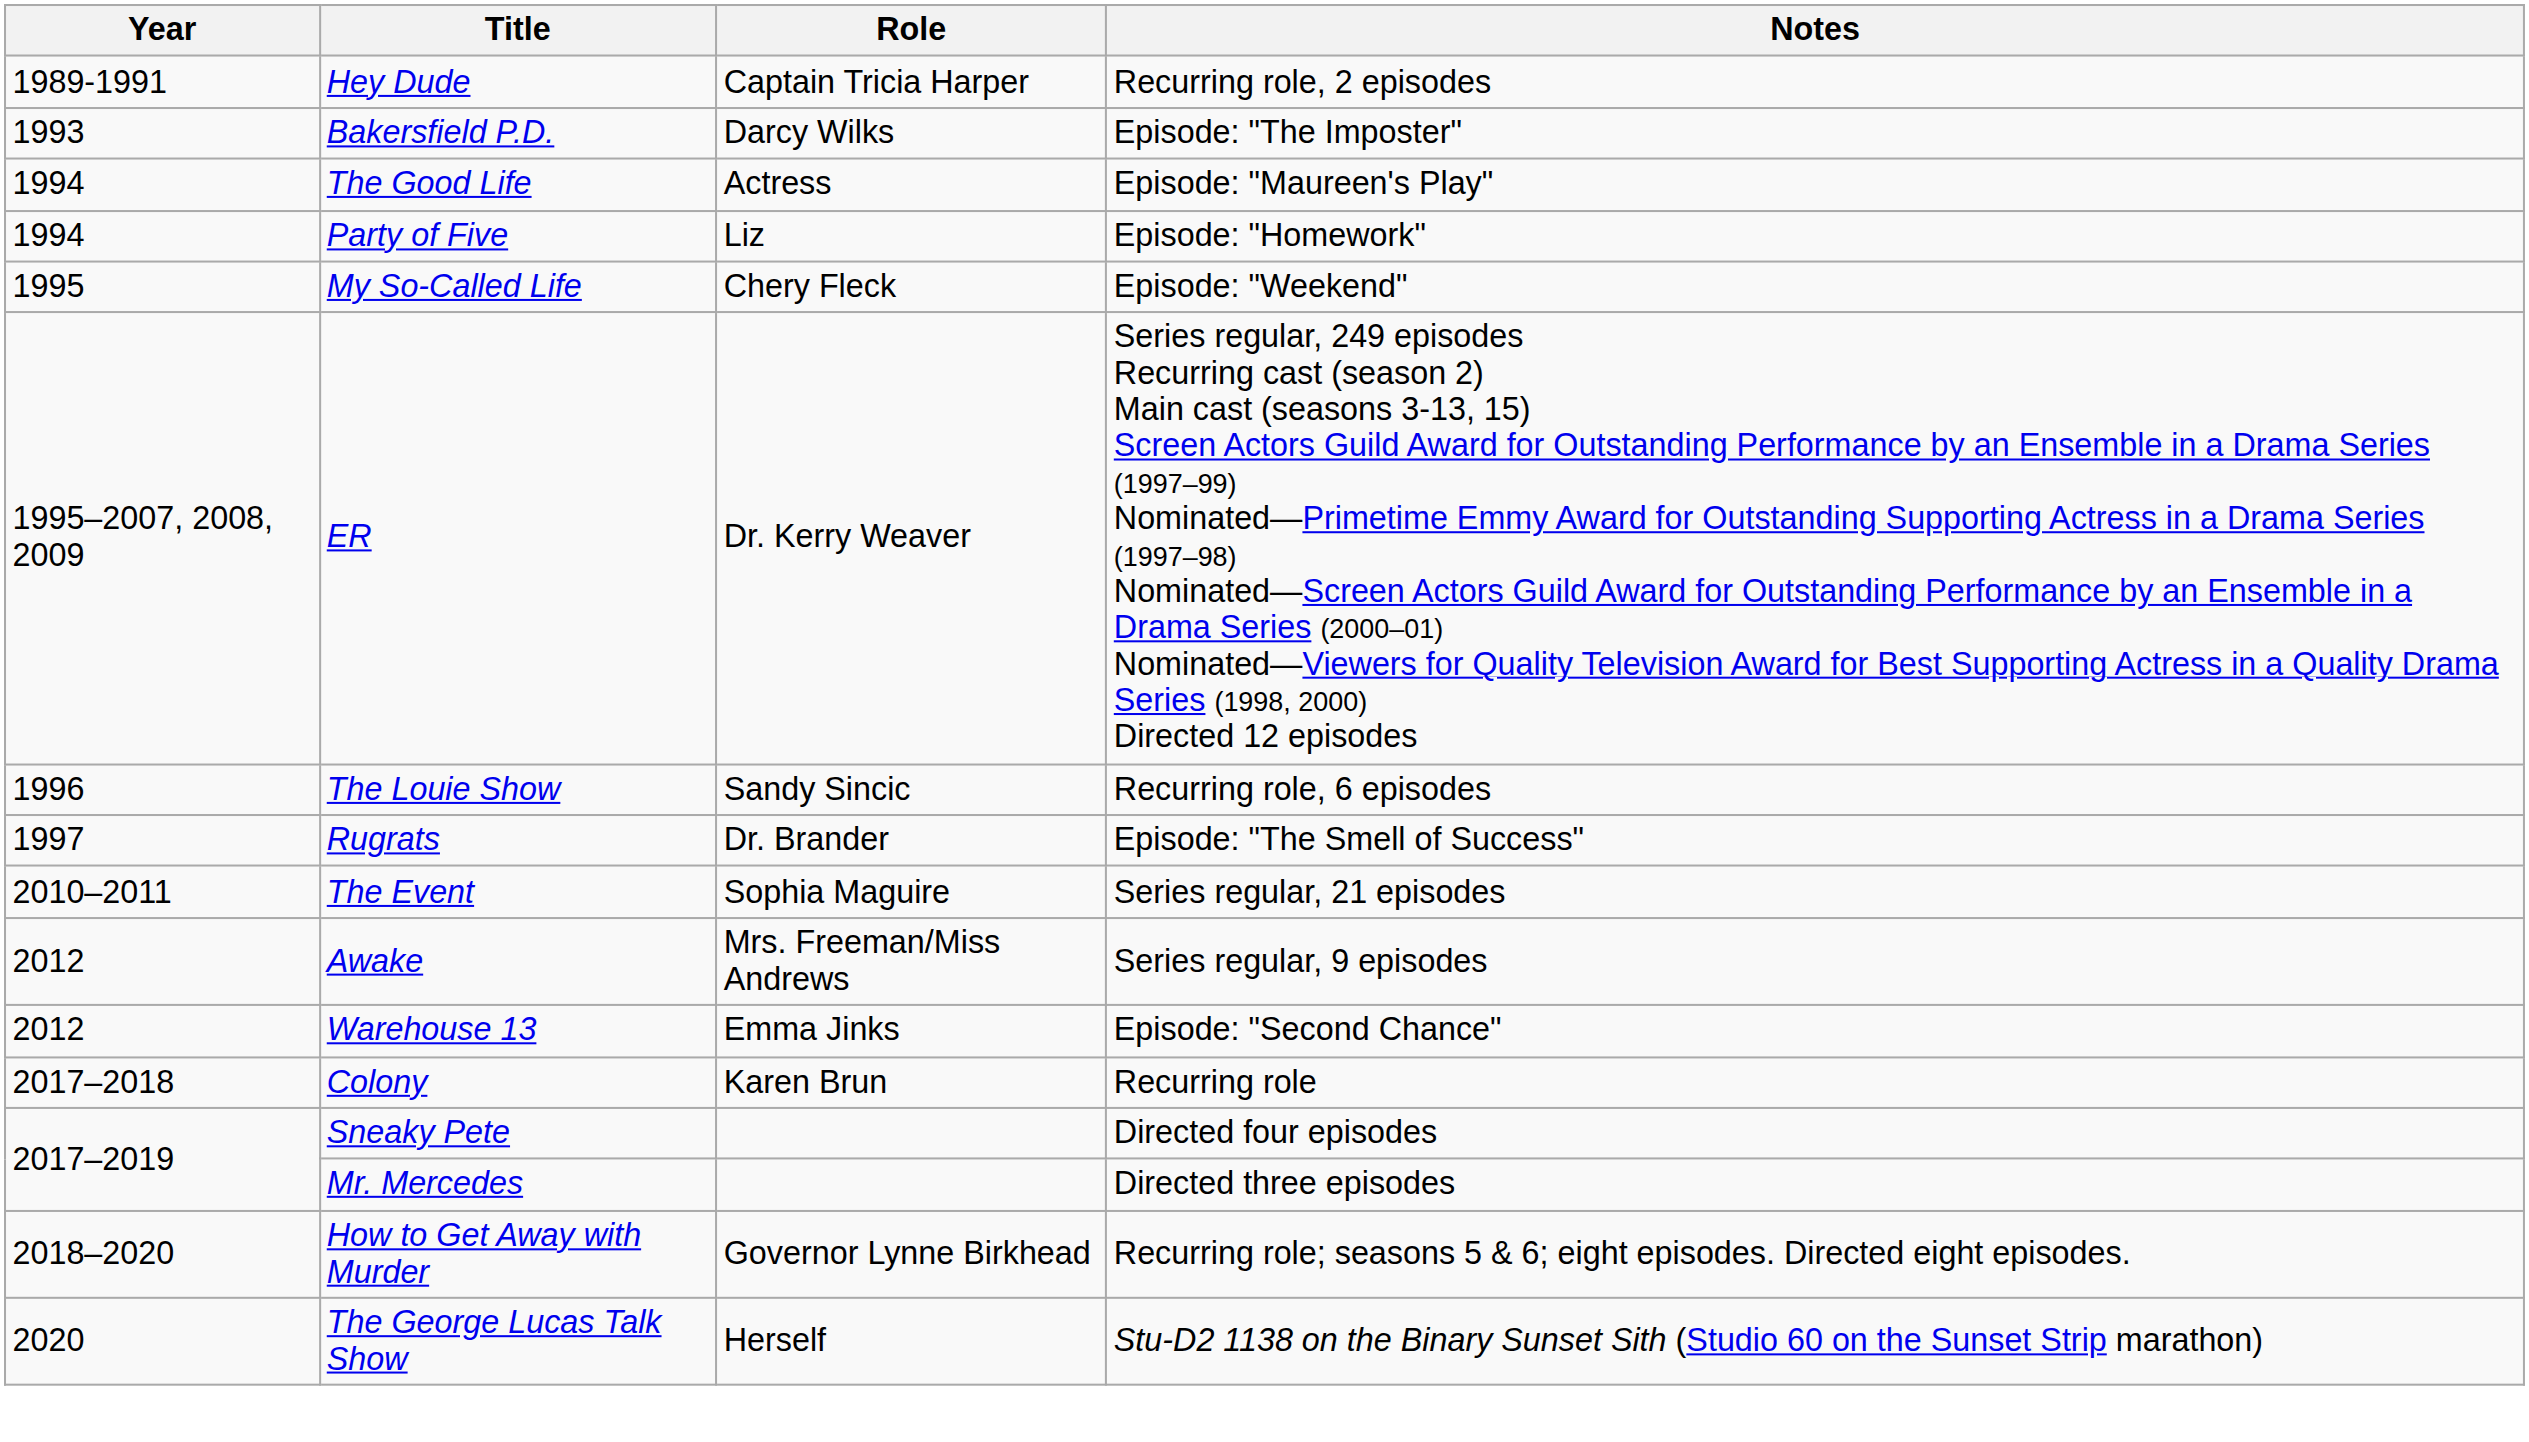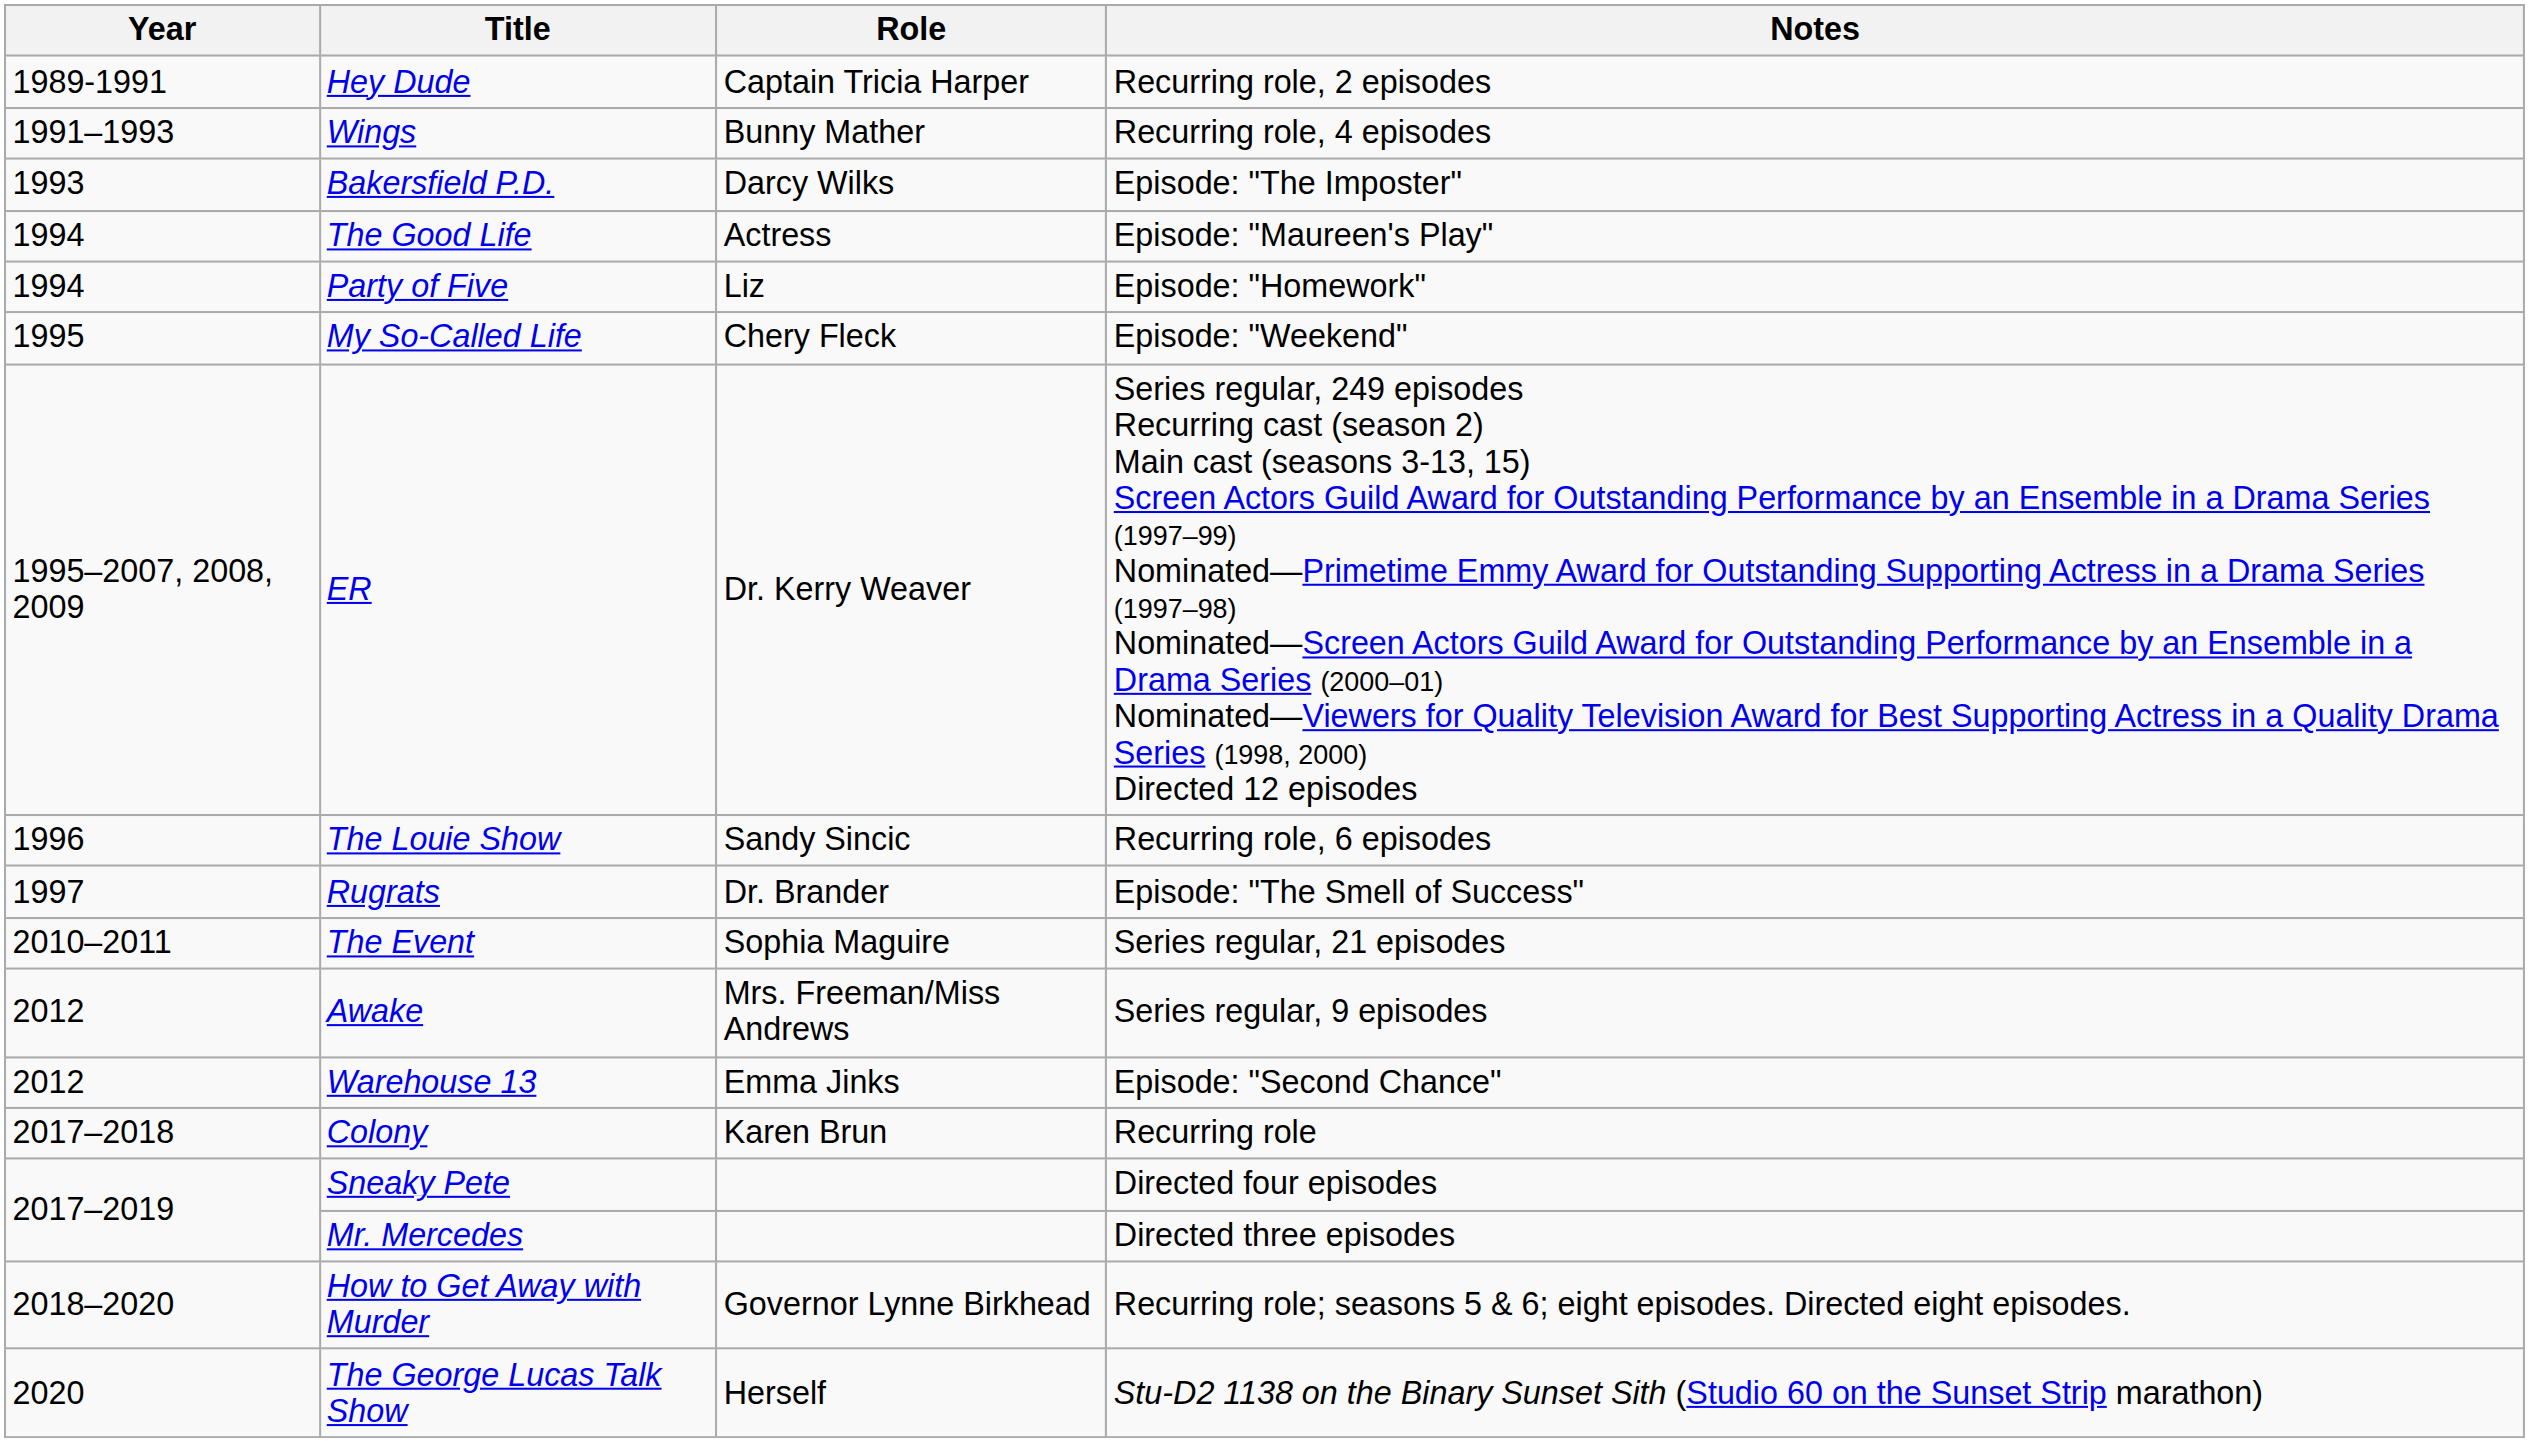 <table class="wikitable sortable">
 <tr>
 <th>Year</th>
 <th>Title</th>
 <th>Role</th>
 <th>Notes</th>
 </tr>
 <tr>
 <td>1989-1991</td>
 <td><em><a href='#'>Hey Dude</a></em></td>
 <td>Captain Tricia Harper</td>
 <td>Recurring role, 2 episodes</td>
+</tr>
+<tr>
+<td>1991–1993</td>
+<td><em><a href='#'>Wings</a></em></td>
+<td>Bunny Mather</td>
+<td>Recurring role, 4 episodes</td>
 </tr>
 <tr>
 <td>1993</td>
 <td><em><a href='#'>Bakersfield P.D.</a></em></td>
 <td>Darcy Wilks</td>
 <td>Episode: "The Imposter"</td>
 </tr>
 <tr>
 <td>1994</td>
 <td><em><a href='#'>The Good Life</a></em></td>
 <td>Actress</td>
 <td>Episode: "Maureen's Play"</td>
 </tr>
 <tr>
 <td>1994</td>
 <td><em><a href='#'>Party of Five</a></em></td>
 <td>Liz</td>
 <td>Episode: "Homework"</td>
 </tr>
 <tr>
 <td>1995</td>
 <td><em><a href='#'>My So-Called Life</a></em></td>
 <td>Chery Fleck</td>
 <td>Episode: "Weekend"</td>
 </tr>
 <tr>
 <td>1995–2007, 2008, 2009</td>
 <td><em><a href='#'>ER</a></em></td>
 <td>Dr. Kerry Weaver</td>
 <td>Series regular, 249 episodes<br>Recurring cast (season 2)<br>Main cast (seasons 3-13, 15)<br><a href='#'>Screen Actors Guild Award for Outstanding Performance by an Ensemble in a Drama Series</a> <small>(1997–99)</small><br>Nominated—<a href='#'>Primetime Emmy Award for Outstanding Supporting Actress in a Drama Series</a> <small>(1997–98)</small><br>Nominated—<a href='#'>Screen Actors Guild Award for Outstanding Performance by an Ensemble in a Drama Series</a> <small>(2000–01)</small><br>Nominated—<a href='#'>Viewers for Quality Television Award for Best Supporting Actress in a Quality Drama Series</a> <small>(1998, 2000)</small> <br> Directed 12 episodes</td>
 </tr>
 <tr>
 <td>1996</td>
 <td><em><a href='#'>The Louie Show</a></em></td>
 <td>Sandy Sincic</td>
 <td>Recurring role, 6 episodes</td>
 </tr>
 <tr>
 <td>1997</td>
 <td><em><a href='#'>Rugrats</a></em></td>
 <td>Dr. Brander</td>
 <td>Episode: "The Smell of Success"</td>
 </tr>
 <tr>
 <td>2010–2011</td>
 <td><em><a href='#'>The Event</a></em></td>
 <td>Sophia Maguire</td>
 <td>Series regular, 21 episodes</td>
 </tr>
 <tr>
 <td>2012</td>
 <td><em><a href='#'>Awake</a></em></td>
 <td>Mrs. Freeman/Miss Andrews</td>
 <td>Series regular, 9 episodes</td>
 </tr>
 <tr>
 <td>2012</td>
 <td><em><a href='#'>Warehouse 13</a></em></td>
 <td>Emma Jinks</td>
 <td>Episode: "Second Chance"</td>
 </tr>
 <tr>
 <td>2017–2018</td>
 <td><em><a href='#'>Colony</a></em></td>
 <td>Karen Brun</td>
 <td>Recurring role</td>
 </tr>
 <tr>
 <td rowspan="2">2017–2019</td>
 <td><em><a href='#'>Sneaky Pete</a></em></td>
 <td></td>
 <td>Directed four episodes</td>
 </tr>
 <tr>
 <td><em><a href='#'>Mr. Mercedes</a></em></td>
 <td></td>
 <td>Directed three episodes</td>
 </tr>
 <tr>
 <td>2018–2020</td>
 <td><em><a href='#'>How to Get Away with Murder</a></em></td>
 <td>Governor Lynne Birkhead</td>
 <td>Recurring role; seasons 5 & 6; eight episodes. Directed eight episodes.</td>
 </tr>
 <tr>
 <td>2020</td>
 <td><em><a href='#'>The George Lucas Talk Show</a></em></td>
 <td>Herself</td>
 <td><em>Stu-D2 1138 on the Binary Sunset Sith</em> (<a href='#'>Studio 60 on the Sunset Strip</a> marathon)</td>
 </tr>
 </table>
